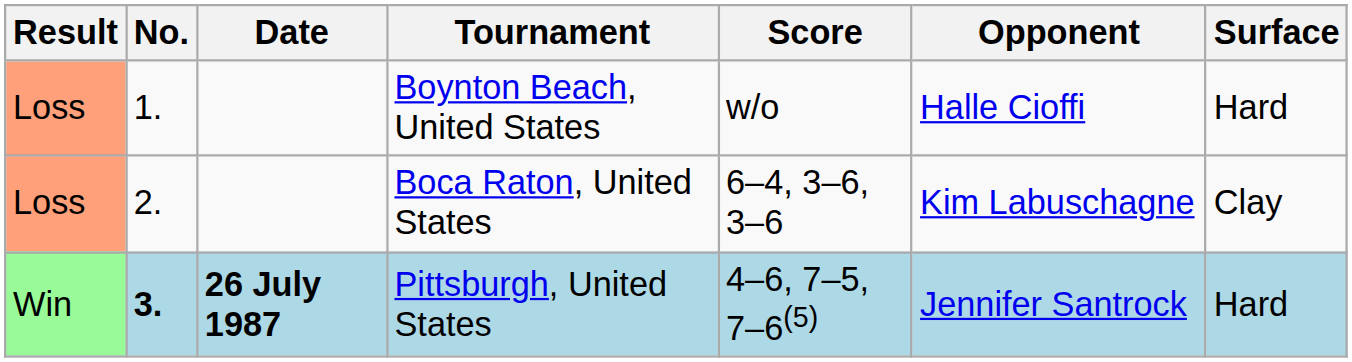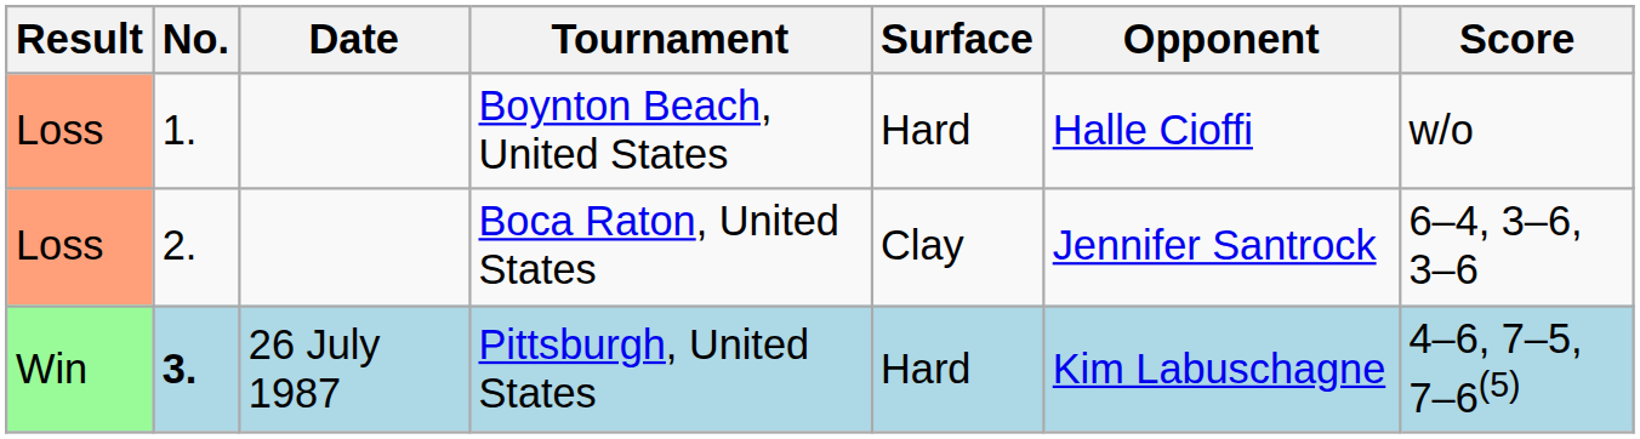 <table class="sortable wikitable" style="font-size:97%;">
 <tr>
 <th style="width:40px">Result</th>
 <th width=20>No.</th>
 <th width=125>Date</th>
 <th width=200>Tournament</th>
+<th width=50>Surface</th>
+<th width=160>Opponent</th>
 <th width=120>Score</th>
-<th width=160>Opponent</th>
-<th width=50>Surface</th>
 </tr>
 <tr>
 <td style="background:#ffa07a;">Loss</td>
 <td>1.</td>
 <td></td>
 <td><a href='#'>Boynton Beach</a>, United States</td>
+<td>Hard</td>
+<td> <a href='#'>Halle Cioffi</a></td>
 <td>w/o</td>
-<td> <a href='#'>Halle Cioffi</a></td>
-<td>Hard</td>
 </tr>
 <tr>
 <td style="background:#ffa07a;">Loss</td>
 <td>2.</td>
 <td></td>
 <td><a href='#'>Boca Raton</a>, United States</td>
+<td>Clay</td>
+<td> <a href='#'>Jennifer Santrock</a></td>
 <td>6–4, 3–6, 3–6</td>
-<td> <a href='#'>Kim Labuschagne</a></td>
-<td>Clay</td>
 </tr>
 <tr style="background:lightblue;">
 <td style="background:#98fb98;">Win</td>
 <td><strong>3.</strong></td>
-<td><strong>26 July 1987</strong></td>
+<td>26 July 1987</td>
 <td><a href='#'>Pittsburgh</a>, United States</td>
+<td>Hard</td>
+<td> <a href='#'>Kim Labuschagne</a></td>
 <td>4–6, 7–5, 7–6<sup>(5)</sup></td>
-<td> <a href='#'>Jennifer Santrock</a></td>
-<td>Hard</td>
 </tr>
 </table>
